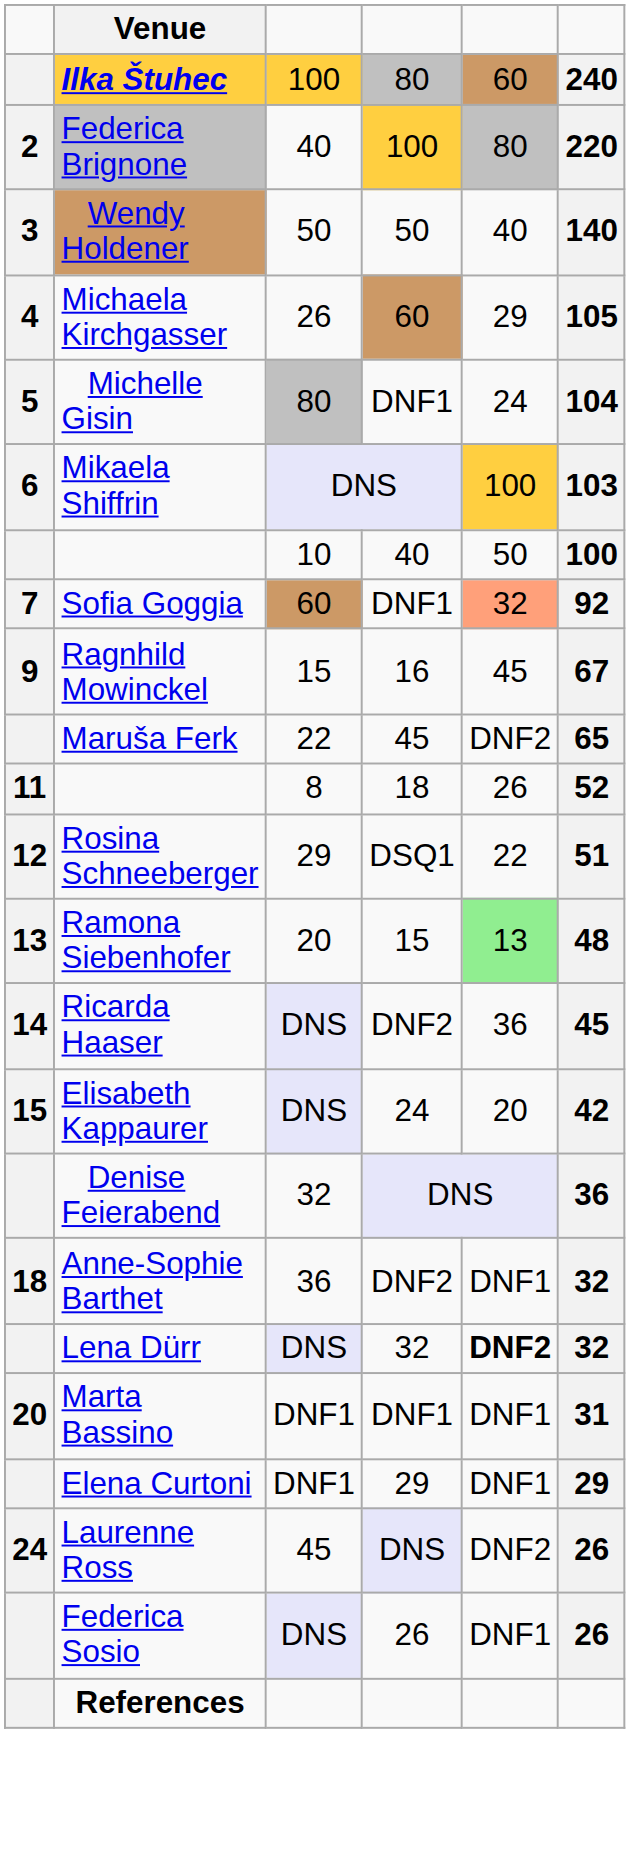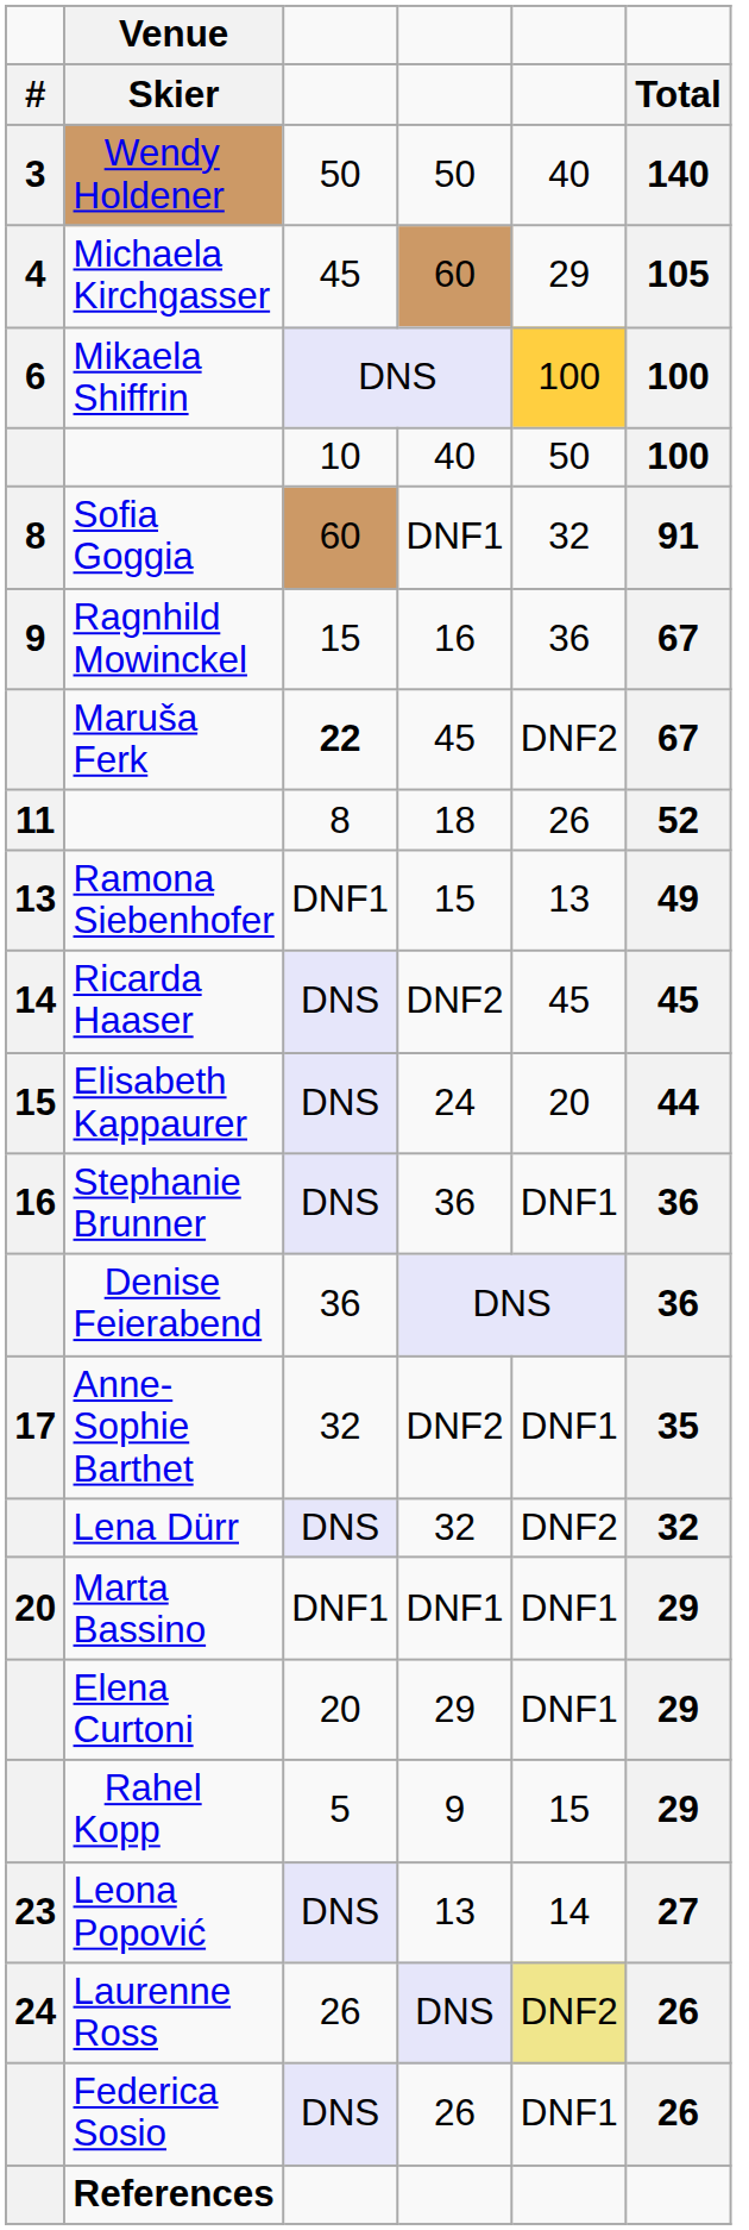 <table class="wikitable" width=40% style="font-size:100%; text-align:center;">
 <tr>
 <td></td>
 <th>Venue</th>
 <td></td>
 <td></td>
 <td></td>
 </tr>
 <tr>
-<th></th>
-<td align=left bgcolor=ffcf40> <strong><em><a href='#'>Ilka Štuhec</a></em></strong></td>
-<td bgcolor=ffcf40>100</td>
-<td bgcolor=c0c0c0>80</td>
-<td bgcolor=cc9966>60</td>
-<th>240</th>
-</tr>
-<tr>
-<th>2</th>
-<td align=left bgcolor=c0c0c0> <a href='#'>Federica Brignone</a></td>
-<td>40</td>
-<td bgcolor=ffcf40>100</td>
-<td bgcolor=c0c0c0>80</td>
-<th>220</th>
+<th>#</th>
+<th>Skier</th>
+<td></td>
+<td> </td>
+<td> </td>
+<th>Total</th>
 </tr>
 <tr>
 <th>3</th>
 <td align=left bgcolor=cc9966>   <a href='#'>Wendy Holdener</a></td>
 <td>50</td>
 <td>50</td>
 <td>40</td>
 <th>140</th>
 </tr>
 <tr>
 <th>4</th>
 <td align=left> <a href='#'>Michaela Kirchgasser</a></td>
-<td>26</td>
+<td>45</td>
 <td bgcolor=cc9966>60</td>
 <td>29</td>
 <th>105</th>
-</tr>
-<tr>
-<th>5</th>
-<td align=left>   <a href='#'>Michelle Gisin</a></td>
-<td bgcolor=c0c0c0>80</td>
-<td>DNF1</td>
-<td>24</td>
-<th>104</th>
 </tr>
 <tr>
 <th>6</th>
 <td align=left> <a href='#'>Mikaela Shiffrin</a></td>
 <td colspan=2 bgcolor=lavender>DNS</td>
 <td bgcolor=ffcf40>100</td>
-<th>103</th>
+<th>100</th>
 </tr>
 <tr>
 <th></th>
 <td align=left></td>
 <td>10</td>
 <td>40</td>
 <td>50</td>
 <th>100</th>
 </tr>
 <tr>
-<th>7</th>
+<th>8</th>
 <td align=left> <a href='#'>Sofia Goggia</a></td>
 <td bgcolor=cc9966>60</td>
 <td>DNF1</td>
-<td style="background: lightsalmon;">32</td>
-<th>92</th>
+<td>32</td>
+<th>91</th>
 </tr>
 <tr>
 <th>9</th>
 <td align=left> <a href='#'>Ragnhild Mowinckel</a></td>
 <td>15</td>
 <td>16</td>
-<td>45</td>
+<td>36</td>
 <th>67</th>
 </tr>
 <tr>
 <th></th>
 <td align=left> <a href='#'>Maruša Ferk</a></td>
-<td>22</td>
+<td><strong>22</strong></td>
 <td>45</td>
 <td>DNF2</td>
-<th>65</th>
+<th>67</th>
 </tr>
 <tr>
 <th>11</th>
 <td align=left></td>
 <td>8</td>
 <td>18</td>
 <td>26</td>
 <th>52</th>
 </tr>
 <tr>
-<th>12</th>
-<td align=left> <a href='#'>Rosina Schneeberger</a></td>
-<td>29</td>
-<td>DSQ1</td>
-<td>22</td>
-<th>51</th>
-</tr>
-<tr>
 <th>13</th>
 <td align=left> <a href='#'>Ramona Siebenhofer</a></td>
-<td>20</td>
+<td>DNF1</td>
 <td>15</td>
-<td style="background: lightgreen;">13</td>
-<th>48</th>
+<td>13</td>
+<th>49</th>
 </tr>
 <tr>
 <th>14</th>
 <td align=left> <a href='#'>Ricarda Haaser</a></td>
 <td bgcolor=lavender>DNS</td>
 <td>DNF2</td>
-<td>36</td>
+<td>45</td>
 <th>45</th>
 </tr>
 <tr>
 <th>15</th>
 <td align=left> <a href='#'>Elisabeth Kappaurer</a></td>
 <td bgcolor=lavender>DNS</td>
 <td>24</td>
 <td>20</td>
-<th>42</th>
+<th>44</th>
+</tr>
+<tr>
+<th>16</th>
+<td align=left> <a href='#'>Stephanie Brunner</a></td>
+<td bgcolor=lavender>DNS</td>
+<td>36</td>
+<td>DNF1</td>
+<th>36</th>
 </tr>
 <tr>
 <th></th>
 <td align=left>   <a href='#'>Denise Feierabend</a></td>
-<td>32</td>
+<td>36</td>
 <td colspan=2 bgcolor=lavender>DNS</td>
 <th>36</th>
 </tr>
 <tr>
-<th>18</th>
+<th>17</th>
 <td align=left> <a href='#'>Anne-Sophie Barthet</a></td>
-<td>36</td>
+<td>32</td>
 <td>DNF2</td>
 <td>DNF1</td>
-<th>32</th>
+<th>35</th>
 </tr>
 <tr>
 <th></th>
 <td align=left> <a href='#'>Lena Dürr</a></td>
 <td bgcolor=lavender>DNS</td>
 <td>32</td>
-<td><strong>DNF2</strong></td>
+<td>DNF2</td>
 <th>32</th>
 </tr>
 <tr>
 <th>20</th>
 <td align=left> <a href='#'>Marta Bassino</a></td>
 <td>DNF1</td>
 <td>DNF1</td>
 <td>DNF1</td>
-<th>31</th>
+<th>29</th>
 </tr>
 <tr>
 <th></th>
 <td align=left> <a href='#'>Elena Curtoni</a></td>
-<td>DNF1</td>
+<td>20</td>
 <td>29</td>
 <td>DNF1</td>
 <th>29</th>
 </tr>
 <tr>
+<th></th>
+<td align=left>   <a href='#'>Rahel Kopp</a></td>
+<td>5</td>
+<td>9</td>
+<td>15</td>
+<th>29</th>
+</tr>
+<tr>
+<th>23</th>
+<td align=left> <a href='#'>Leona Popović</a></td>
+<td bgcolor=lavender>DNS</td>
+<td>13</td>
+<td>14</td>
+<th>27</th>
+</tr>
+<tr>
 <th>24</th>
 <td align=left> <a href='#'>Laurenne Ross</a></td>
-<td>45</td>
+<td>26</td>
 <td bgcolor=lavender>DNS</td>
-<td>DNF2</td>
+<td style="background: khaki;">DNF2</td>
 <th>26</th>
 </tr>
 <tr>
 <th></th>
 <td align=left> <a href='#'>Federica Sosio</a></td>
 <td bgcolor=lavender>DNS</td>
 <td>26</td>
 <td>DNF1</td>
 <th>26</th>
 </tr>
 <tr>
 <th></th>
 <td align=center><strong>References</strong></td>
 <td></td>
 <td></td>
 <td></td>
 </tr>
 </table>
